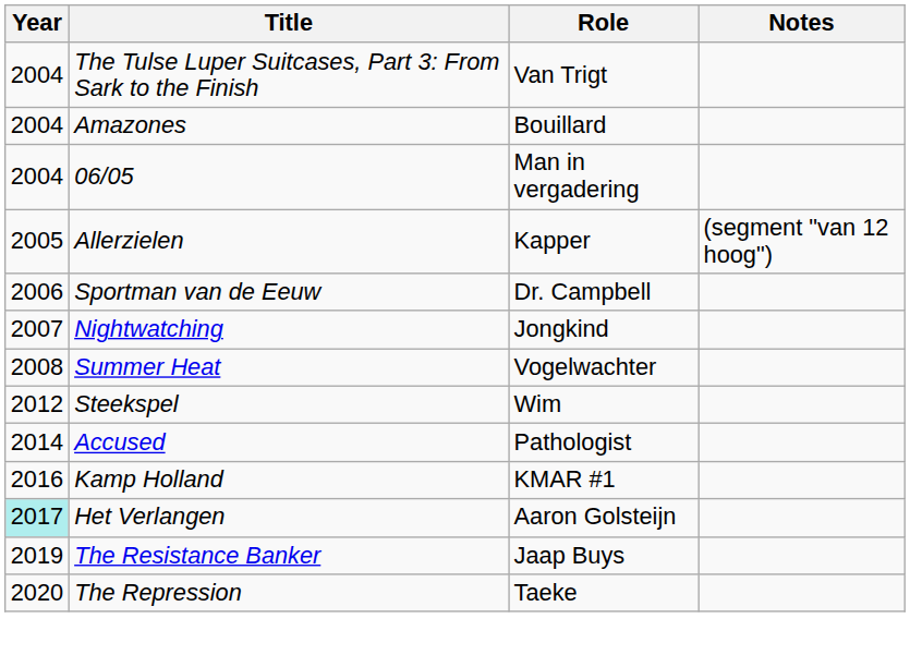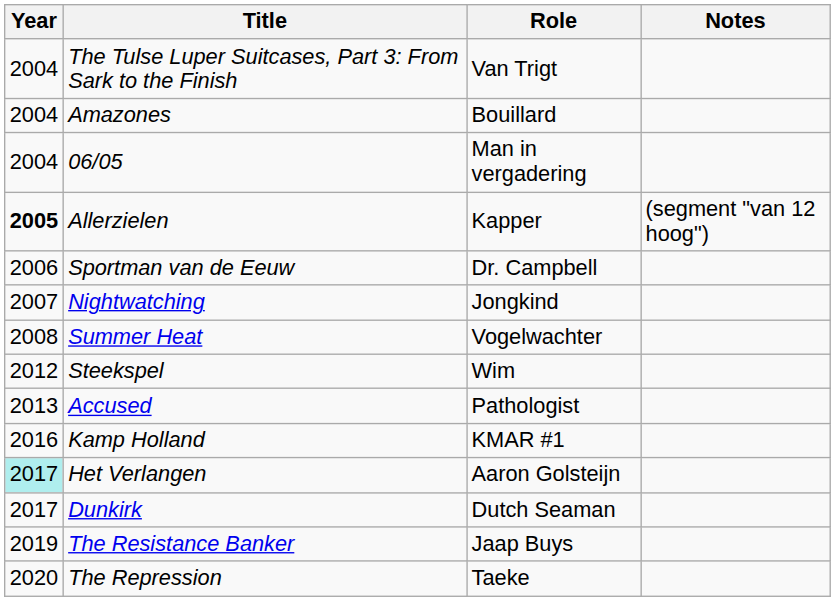 <table class="wikitable">
 <tr>
 <th>Year</th>
 <th>Title</th>
 <th>Role</th>
 <th>Notes</th>
 </tr>
 <tr>
 <td>2004</td>
 <td><em>The Tulse Luper Suitcases, Part 3: From Sark to the Finish</em></td>
 <td>Van Trigt</td>
 <td></td>
 </tr>
 <tr>
 <td>2004</td>
 <td><em>Amazones</em></td>
 <td>Bouillard</td>
 <td></td>
 </tr>
 <tr>
 <td>2004</td>
 <td><em>06/05</em></td>
 <td>Man in vergadering</td>
 <td></td>
 </tr>
 <tr>
-<td>2005</td>
+<td><strong>2005</strong></td>
 <td><em>Allerzielen</em></td>
 <td>Kapper</td>
 <td>(segment "van 12 hoog")</td>
 </tr>
 <tr>
 <td>2006</td>
 <td><em>Sportman van de Eeuw</em></td>
 <td>Dr. Campbell</td>
 <td></td>
 </tr>
 <tr>
 <td>2007</td>
 <td><em><a href='#'>Nightwatching</a></em></td>
 <td>Jongkind</td>
 <td></td>
 </tr>
 <tr>
 <td>2008</td>
 <td><em><a href='#'>Summer Heat</a></em></td>
 <td>Vogelwachter</td>
 <td></td>
 </tr>
 <tr>
 <td>2012</td>
 <td><em>Steekspel</em></td>
 <td>Wim</td>
 <td></td>
 </tr>
 <tr>
-<td>2014</td>
+<td>2013</td>
 <td><em><a href='#'>Accused</a></em></td>
 <td>Pathologist</td>
 <td></td>
 </tr>
 <tr>
 <td>2016</td>
 <td><em>Kamp Holland</em></td>
 <td>KMAR #1</td>
 <td></td>
 </tr>
 <tr>
 <td style="background: paleturquoise;">2017</td>
 <td><em>Het Verlangen</em></td>
 <td>Aaron Golsteijn</td>
 <td></td>
 </tr>
 <tr>
+<td>2017</td>
+<td><em><a href='#'>Dunkirk</a></em></td>
+<td>Dutch Seaman</td>
+<td></td>
+</tr>
+<tr>
 <td>2019</td>
 <td><em><a href='#'>The Resistance Banker</a></em></td>
 <td>Jaap Buys</td>
 <td></td>
 </tr>
 <tr>
 <td>2020</td>
 <td><em>The Repression</em></td>
 <td>Taeke</td>
 <td></td>
 </tr>
 </table>
